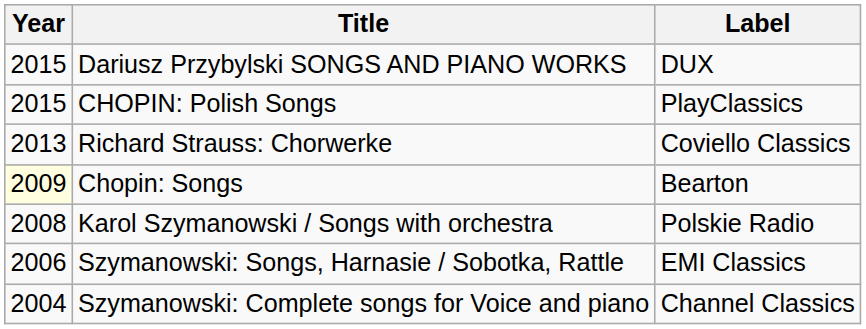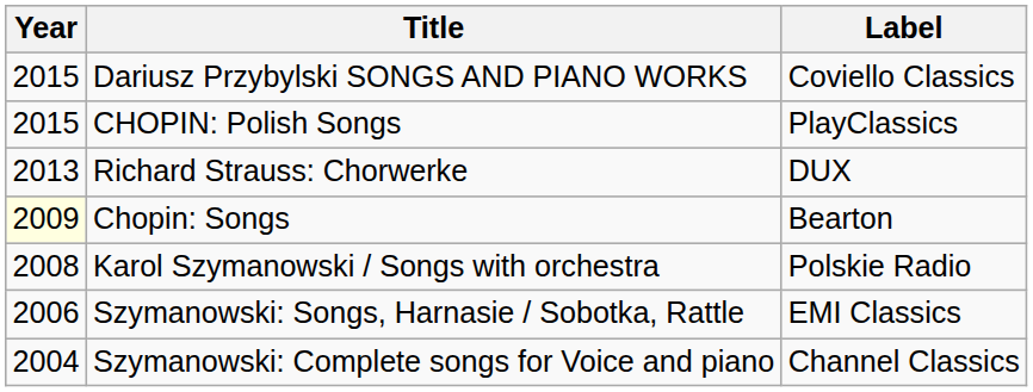 <table class="wikitable">
 <tr>
 <th>Year</th>
 <th>Title</th>
 <th>Label</th>
 </tr>
 <tr>
 <td>2015</td>
 <td>Dariusz Przybylski SONGS AND PIANO WORKS</td>
-<td>DUX</td>
+<td>Coviello Classics</td>
 </tr>
 <tr>
 <td>2015</td>
 <td>CHOPIN: Polish Songs</td>
 <td>PlayClassics</td>
 </tr>
 <tr>
 <td>2013</td>
 <td>Richard Strauss: Chorwerke</td>
-<td>Coviello Classics</td>
+<td>DUX</td>
 </tr>
 <tr>
 <td style="background: lightyellow;">2009</td>
 <td>Chopin: Songs</td>
 <td>Bearton</td>
 </tr>
 <tr>
 <td>2008</td>
 <td>Karol Szymanowski / Songs with orchestra</td>
 <td>Polskie Radio</td>
 </tr>
 <tr>
 <td>2006</td>
 <td>Szymanowski: Songs, Harnasie / Sobotka, Rattle</td>
 <td>EMI Classics</td>
 </tr>
 <tr>
 <td>2004</td>
 <td>Szymanowski: Complete songs for Voice and piano</td>
 <td>Channel Classics</td>
 </tr>
 </table>
